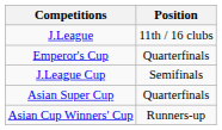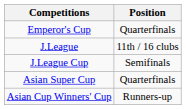 <table class="wikitable" style="text-align:center;">
 <tr>
 <th>Competitions</th>
 <th>Position</th>
 </tr>
 <tr>
+<td><a href='#'>Emperor's Cup</a></td>
+<td>Quarterfinals</td>
+</tr>
+<tr>
 <td><a href='#'>J.League</a></td>
 <td>11th / 16 clubs</td>
-</tr>
-<tr>
-<td><a href='#'>Emperor's Cup</a></td>
-<td>Quarterfinals</td>
 </tr>
 <tr>
 <td><a href='#'>J.League Cup</a></td>
 <td>Semifinals</td>
 </tr>
 <tr>
 <td><a href='#'>Asian Super Cup</a></td>
 <td>Quarterfinals</td>
 </tr>
 <tr>
 <td><a href='#'>Asian Cup Winners' Cup</a></td>
 <td>Runners-up</td>
 </tr>
 </table>
